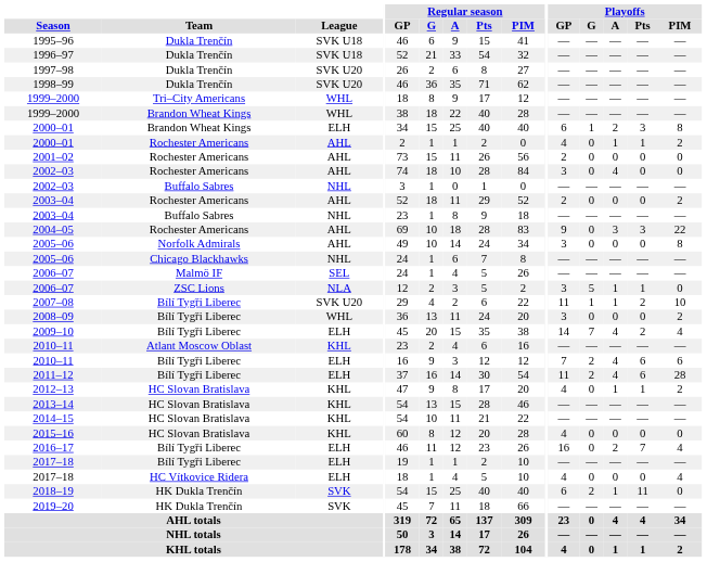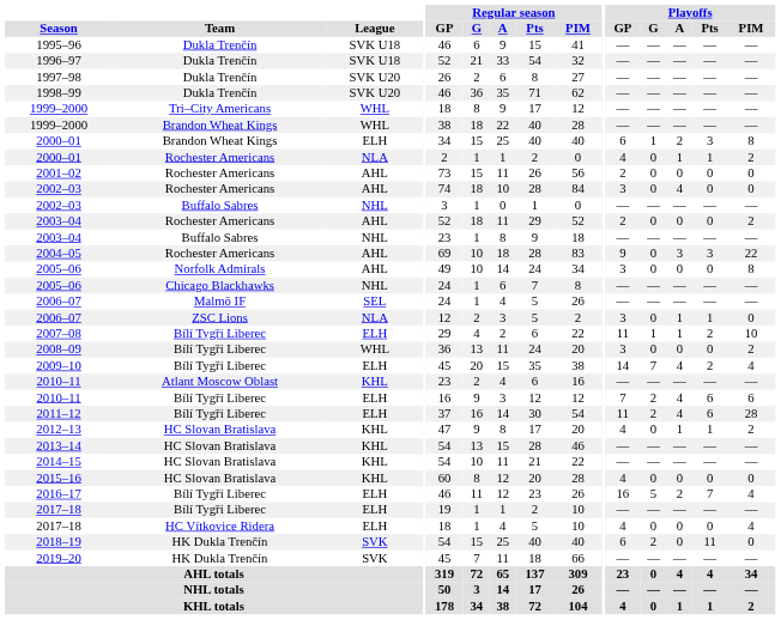 <table border="0" cellpadding="1" cellspacing="0" style="text-align:center; width:60em">
 <tr bgcolor="#e0e0e0">
 <th colspan="3" bgcolor="#ffffff"></th>
 <th rowspan="99" bgcolor="#ffffff"></th>
 <th colspan="5"><a href='#'>Regular season</a></th>
 <th rowspan="99" bgcolor="#ffffff"></th>
 <th colspan="5"><a href='#'>Playoffs</a></th>
 </tr>
 <tr bgcolor="#e0e0e0">
 <th><a href='#'>Season</a></th>
 <th>Team</th>
 <th>League</th>
 <th>GP</th>
 <th><a href='#'>G</a></th>
 <th><a href='#'>A</a></th>
 <th><a href='#'>Pts</a></th>
 <th><a href='#'>PIM</a></th>
 <th>GP</th>
 <th>G</th>
 <th>A</th>
 <th>Pts</th>
 <th>PIM</th>
 </tr>
 <tr>
 <td>1995–96</td>
 <td><a href='#'>Dukla Trenčín</a></td>
 <td>SVK U18</td>
 <td>46</td>
 <td>6</td>
 <td>9</td>
 <td>15</td>
 <td>41</td>
 <td>—</td>
 <td>—</td>
 <td>—</td>
 <td>—</td>
 <td>—</td>
 </tr>
 <tr bgcolor="#f0f0f0">
 <td>1996–97</td>
 <td>Dukla Trenčín</td>
 <td>SVK U18</td>
 <td>52</td>
 <td>21</td>
 <td>33</td>
 <td>54</td>
 <td>32</td>
 <td>—</td>
 <td>—</td>
 <td>—</td>
 <td>—</td>
 <td>—</td>
 </tr>
 <tr>
 <td>1997–98</td>
 <td>Dukla Trenčín</td>
 <td>SVK U20</td>
 <td>26</td>
 <td>2</td>
 <td>6</td>
 <td>8</td>
 <td>27</td>
 <td>—</td>
 <td>—</td>
 <td>—</td>
 <td>—</td>
 <td>—</td>
 </tr>
 <tr bgcolor="#f0f0f0">
 <td>1998–99</td>
 <td>Dukla Trenčín</td>
 <td>SVK U20</td>
 <td>46</td>
 <td>36</td>
 <td>35</td>
 <td>71</td>
 <td>62</td>
 <td>—</td>
 <td>—</td>
 <td>—</td>
 <td>—</td>
 <td>—</td>
 </tr>
 <tr>
 <td><a href='#'>1999–2000</a></td>
 <td><a href='#'>Tri–City Americans</a></td>
 <td><a href='#'>WHL</a></td>
 <td>18</td>
 <td>8</td>
 <td>9</td>
 <td>17</td>
 <td>12</td>
 <td>—</td>
 <td>—</td>
 <td>—</td>
 <td>—</td>
 <td>—</td>
 </tr>
 <tr bgcolor="#f0f0f0">
 <td>1999–2000</td>
 <td><a href='#'>Brandon Wheat Kings</a></td>
 <td>WHL</td>
 <td>38</td>
 <td>18</td>
 <td>22</td>
 <td>40</td>
 <td>28</td>
 <td>—</td>
 <td>—</td>
 <td>—</td>
 <td>—</td>
 <td>—</td>
 </tr>
 <tr>
 <td><a href='#'>2000–01</a></td>
 <td>Brandon Wheat Kings</td>
 <td>ELH</td>
 <td>34</td>
 <td>15</td>
 <td>25</td>
 <td>40</td>
 <td>40</td>
 <td>6</td>
 <td>1</td>
 <td>2</td>
 <td>3</td>
 <td>8</td>
 </tr>
 <tr bgcolor="#f0f0f0">
 <td><a href='#'>2000–01</a></td>
 <td><a href='#'>Rochester Americans</a></td>
-<td><a href='#'>AHL</a></td>
+<td><a href='#'>NLA</a></td>
 <td>2</td>
 <td>1</td>
 <td>1</td>
 <td>2</td>
 <td>0</td>
 <td>4</td>
 <td>0</td>
 <td>1</td>
 <td>1</td>
 <td>2</td>
 </tr>
 <tr>
 <td><a href='#'>2001–02</a></td>
 <td>Rochester Americans</td>
 <td>AHL</td>
 <td>73</td>
 <td>15</td>
 <td>11</td>
 <td>26</td>
 <td>56</td>
 <td>2</td>
 <td>0</td>
 <td>0</td>
 <td>0</td>
 <td>0</td>
 </tr>
 <tr bgcolor="#f0f0f0">
 <td><a href='#'>2002–03</a></td>
 <td>Rochester Americans</td>
 <td>AHL</td>
 <td>74</td>
 <td>18</td>
 <td>10</td>
 <td>28</td>
 <td>84</td>
 <td>3</td>
 <td>0</td>
 <td>4</td>
 <td>0</td>
 <td>0</td>
 </tr>
 <tr>
 <td><a href='#'>2002–03</a></td>
 <td><a href='#'>Buffalo Sabres</a></td>
 <td><a href='#'>NHL</a></td>
 <td>3</td>
 <td>1</td>
 <td>0</td>
 <td>1</td>
 <td>0</td>
 <td>—</td>
 <td>—</td>
 <td>—</td>
 <td>—</td>
 <td>—</td>
 </tr>
 <tr bgcolor="#f0f0f0">
 <td><a href='#'>2003–04</a></td>
 <td>Rochester Americans</td>
 <td>AHL</td>
 <td>52</td>
 <td>18</td>
 <td>11</td>
 <td>29</td>
 <td>52</td>
 <td>2</td>
 <td>0</td>
 <td>0</td>
 <td>0</td>
 <td>2</td>
 </tr>
 <tr>
 <td><a href='#'>2003–04</a></td>
 <td>Buffalo Sabres</td>
 <td>NHL</td>
 <td>23</td>
 <td>1</td>
 <td>8</td>
 <td>9</td>
 <td>18</td>
 <td>—</td>
 <td>—</td>
 <td>—</td>
 <td>—</td>
 <td>—</td>
 </tr>
 <tr bgcolor="#f0f0f0">
 <td><a href='#'>2004–05</a></td>
 <td>Rochester Americans</td>
 <td>AHL</td>
 <td>69</td>
 <td>10</td>
 <td>18</td>
 <td>28</td>
 <td>83</td>
 <td>9</td>
 <td>0</td>
 <td>3</td>
 <td>3</td>
 <td>22</td>
 </tr>
 <tr>
 <td><a href='#'>2005–06</a></td>
 <td><a href='#'>Norfolk Admirals</a></td>
 <td>AHL</td>
 <td>49</td>
 <td>10</td>
 <td>14</td>
 <td>24</td>
 <td>34</td>
 <td>3</td>
 <td>0</td>
 <td>0</td>
 <td>0</td>
 <td>8</td>
 </tr>
 <tr bgcolor="#f0f0f0">
 <td><a href='#'>2005–06</a></td>
 <td><a href='#'>Chicago Blackhawks</a></td>
 <td>NHL</td>
 <td>24</td>
 <td>1</td>
 <td>6</td>
 <td>7</td>
 <td>8</td>
 <td>—</td>
 <td>—</td>
 <td>—</td>
 <td>—</td>
 <td>—</td>
 </tr>
 <tr>
 <td><a href='#'>2006–07</a></td>
 <td><a href='#'>Malmö IF</a></td>
 <td><a href='#'>SEL</a></td>
 <td>24</td>
 <td>1</td>
 <td>4</td>
 <td>5</td>
 <td>26</td>
 <td>—</td>
 <td>—</td>
 <td>—</td>
 <td>—</td>
 <td>—</td>
 </tr>
 <tr bgcolor="#f0f0f0">
 <td><a href='#'>2006–07</a></td>
 <td><a href='#'>ZSC Lions</a></td>
 <td><a href='#'>NLA</a></td>
 <td>12</td>
 <td>2</td>
 <td>3</td>
 <td>5</td>
 <td>2</td>
 <td>3</td>
-<td>5</td>
+<td>0</td>
 <td>1</td>
 <td>1</td>
 <td>0</td>
 </tr>
 <tr>
 <td><a href='#'>2007–08</a></td>
 <td><a href='#'>Bílí Tygři Liberec</a></td>
-<td>SVK U20</td>
+<td><a href='#'>ELH</a></td>
 <td>29</td>
 <td>4</td>
 <td>2</td>
 <td>6</td>
 <td>22</td>
 <td>11</td>
 <td>1</td>
 <td>1</td>
 <td>2</td>
 <td>10</td>
 </tr>
 <tr bgcolor="#f0f0f0">
 <td><a href='#'>2008–09</a></td>
 <td>Bílí Tygři Liberec</td>
 <td>WHL</td>
 <td>36</td>
 <td>13</td>
 <td>11</td>
 <td>24</td>
 <td>20</td>
 <td>3</td>
 <td>0</td>
 <td>0</td>
 <td>0</td>
 <td>2</td>
 </tr>
 <tr>
 <td><a href='#'>2009–10</a></td>
 <td>Bílí Tygři Liberec</td>
 <td>ELH</td>
 <td>45</td>
 <td>20</td>
 <td>15</td>
 <td>35</td>
 <td>38</td>
 <td>14</td>
 <td>7</td>
 <td>4</td>
 <td>2</td>
 <td>4</td>
 </tr>
 <tr bgcolor="#f0f0f0">
 <td><a href='#'>2010–11</a></td>
 <td><a href='#'>Atlant Moscow Oblast</a></td>
 <td><a href='#'>KHL</a></td>
 <td>23</td>
 <td>2</td>
 <td>4</td>
 <td>6</td>
 <td>16</td>
 <td>—</td>
 <td>—</td>
 <td>—</td>
 <td>—</td>
 <td>—</td>
 </tr>
 <tr>
 <td><a href='#'>2010–11</a></td>
 <td>Bílí Tygři Liberec</td>
 <td>ELH</td>
 <td>16</td>
 <td>9</td>
 <td>3</td>
 <td>12</td>
 <td>12</td>
 <td>7</td>
 <td>2</td>
 <td>4</td>
 <td>6</td>
 <td>6</td>
 </tr>
 <tr bgcolor="#f0f0f0">
 <td><a href='#'>2011–12</a></td>
 <td>Bílí Tygři Liberec</td>
 <td>ELH</td>
 <td>37</td>
 <td>16</td>
 <td>14</td>
 <td>30</td>
 <td>54</td>
 <td>11</td>
 <td>2</td>
 <td>4</td>
 <td>6</td>
 <td>28</td>
 </tr>
 <tr>
 <td><a href='#'>2012–13</a></td>
 <td><a href='#'>HC Slovan Bratislava</a></td>
 <td>KHL</td>
 <td>47</td>
 <td>9</td>
 <td>8</td>
 <td>17</td>
 <td>20</td>
 <td>4</td>
 <td>0</td>
 <td>1</td>
 <td>1</td>
 <td>2</td>
 </tr>
 <tr bgcolor="#f0f0f0">
 <td><a href='#'>2013–14</a></td>
 <td>HC Slovan Bratislava</td>
 <td>KHL</td>
 <td>54</td>
 <td>13</td>
 <td>15</td>
 <td>28</td>
 <td>46</td>
 <td>—</td>
 <td>—</td>
 <td>—</td>
 <td>—</td>
 <td>—</td>
 </tr>
 <tr>
 <td><a href='#'>2014–15</a></td>
 <td>HC Slovan Bratislava</td>
 <td>KHL</td>
 <td>54</td>
 <td>10</td>
 <td>11</td>
 <td>21</td>
 <td>22</td>
 <td>—</td>
 <td>—</td>
 <td>—</td>
 <td>—</td>
 <td>—</td>
 </tr>
 <tr bgcolor="#f0f0f0">
 <td><a href='#'>2015–16</a></td>
 <td>HC Slovan Bratislava</td>
 <td>KHL</td>
 <td>60</td>
 <td>8</td>
 <td>12</td>
 <td>20</td>
 <td>28</td>
 <td>4</td>
 <td>0</td>
 <td>0</td>
 <td>0</td>
 <td>0</td>
 </tr>
 <tr>
 <td><a href='#'>2016–17</a></td>
 <td>Bílí Tygři Liberec</td>
 <td>ELH</td>
 <td>46</td>
 <td>11</td>
 <td>12</td>
 <td>23</td>
 <td>26</td>
 <td>16</td>
-<td>0</td>
+<td>5</td>
 <td>2</td>
 <td>7</td>
 <td>4</td>
 </tr>
 <tr bgcolor="#f0f0f0">
 <td><a href='#'>2017–18</a></td>
 <td>Bílí Tygři Liberec</td>
 <td>ELH</td>
 <td>19</td>
 <td>1</td>
 <td>1</td>
 <td>2</td>
 <td>10</td>
 <td>—</td>
 <td>—</td>
 <td>—</td>
 <td>—</td>
 <td>—</td>
 </tr>
 <tr>
 <td>2017–18</td>
 <td><a href='#'>HC Vítkovice Ridera</a></td>
 <td>ELH</td>
 <td>18</td>
 <td>1</td>
 <td>4</td>
 <td>5</td>
 <td>10</td>
 <td>4</td>
 <td>0</td>
 <td>0</td>
 <td>0</td>
 <td>4</td>
 </tr>
 <tr bgcolor="#f0f0f0">
 <td><a href='#'>2018–19</a></td>
 <td>HK Dukla Trenčín</td>
 <td><a href='#'>SVK</a></td>
 <td>54</td>
 <td>15</td>
 <td>25</td>
 <td>40</td>
 <td>40</td>
 <td>6</td>
 <td>2</td>
-<td>1</td>
+<td>0</td>
 <td>11</td>
 <td>0</td>
 </tr>
 <tr>
 <td><a href='#'>2019–20</a></td>
 <td>HK Dukla Trenčín</td>
 <td>SVK</td>
 <td>45</td>
 <td>7</td>
 <td>11</td>
 <td>18</td>
 <td>66</td>
 <td>—</td>
 <td>—</td>
 <td>—</td>
 <td>—</td>
 <td>—</td>
 </tr>
 <tr bgcolor="#e0e0e0">
 <th colspan="3">AHL totals</th>
 <th>319</th>
 <th>72</th>
 <th>65</th>
 <th>137</th>
 <th>309</th>
 <th>23</th>
 <th>0</th>
 <th>4</th>
 <th>4</th>
 <th>34</th>
 </tr>
 <tr bgcolor="#e0e0e0">
 <th colspan="3">NHL totals</th>
 <th>50</th>
 <th>3</th>
 <th>14</th>
 <th>17</th>
 <th>26</th>
 <th>—</th>
 <th>—</th>
 <th>—</th>
 <th>—</th>
 <th>—</th>
 </tr>
 <tr bgcolor="#e0e0e0">
 <th colspan="3">KHL totals</th>
 <th>178</th>
 <th>34</th>
 <th>38</th>
 <th>72</th>
 <th>104</th>
 <th>4</th>
 <th>0</th>
 <th>1</th>
 <th>1</th>
 <th>2</th>
 </tr>
 </table>
